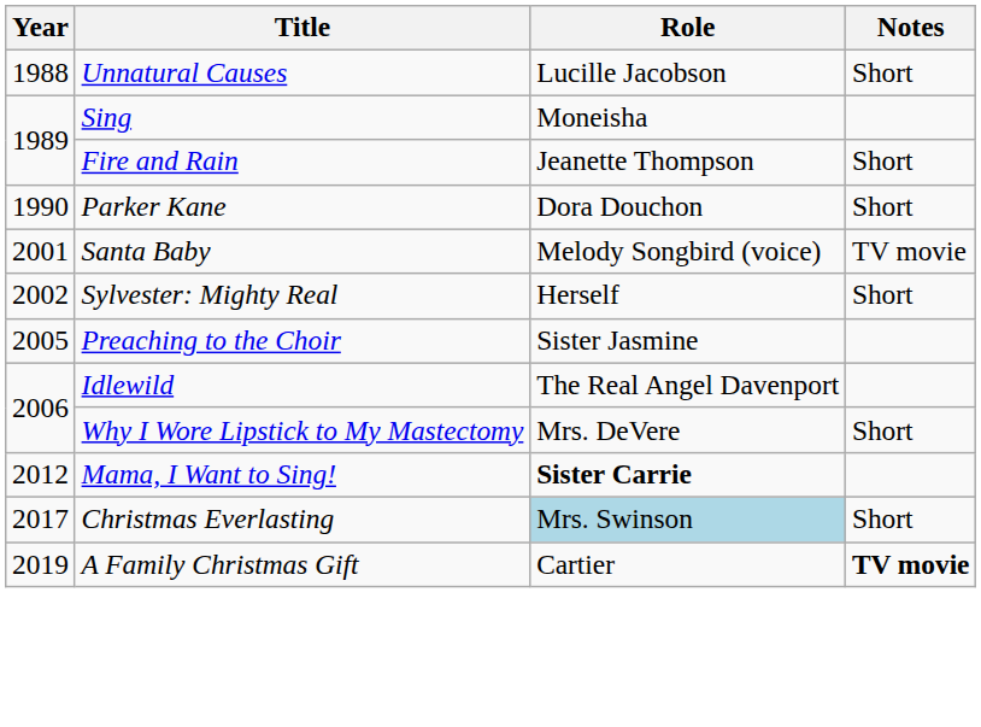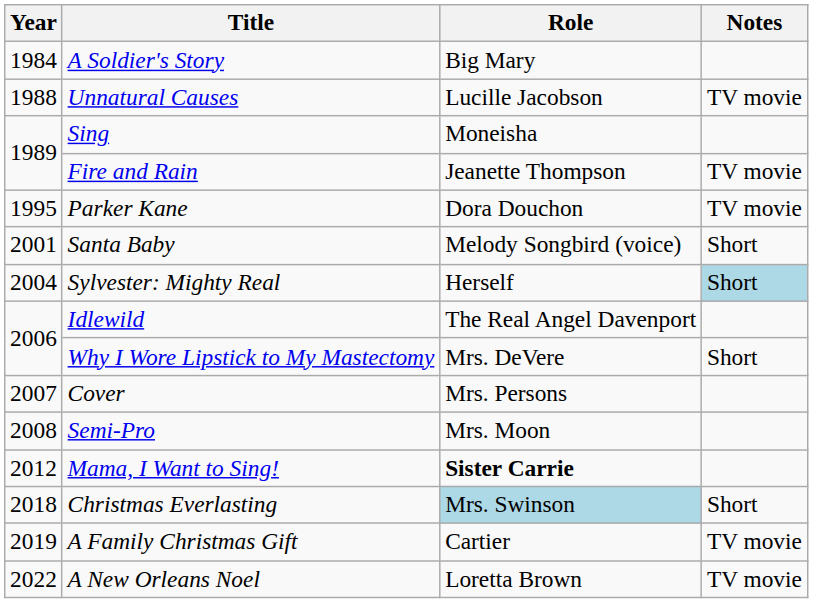 <table class="wikitable sortable">
 <tr>
 <th>Year</th>
 <th>Title</th>
 <th>Role</th>
 <th>Notes</th>
 </tr>
 <tr>
+<td>1984</td>
+<td><em><a href='#'>A Soldier's Story</a></em></td>
+<td>Big Mary</td>
+<td></td>
+</tr>
+<tr>
 <td>1988</td>
 <td><em><a href='#'>Unnatural Causes</a></em></td>
 <td>Lucille Jacobson</td>
-<td>Short</td>
+<td>TV movie</td>
 </tr>
 <tr>
 <td rowspan="2">1989</td>
 <td><em><a href='#'>Sing</a></em></td>
 <td>Moneisha</td>
 <td></td>
 </tr>
 <tr>
 <td><em><a href='#'>Fire and Rain</a></em></td>
 <td>Jeanette Thompson</td>
-<td>Short</td>
+<td>TV movie</td>
 </tr>
 <tr>
-<td>1990</td>
+<td>1995</td>
 <td><em>Parker Kane</em></td>
 <td>Dora Douchon</td>
-<td>Short</td>
+<td>TV movie</td>
 </tr>
 <tr>
 <td>2001</td>
 <td><em>Santa Baby</em></td>
 <td>Melody Songbird (voice)</td>
-<td>TV movie</td>
-</tr>
-<tr>
-<td>2002</td>
-<td><em>Sylvester: Mighty Real</em></td>
-<td>Herself</td>
 <td>Short</td>
 </tr>
 <tr>
-<td>2005</td>
-<td><em><a href='#'>Preaching to the Choir</a></em></td>
-<td>Sister Jasmine</td>
-<td></td>
+<td>2004</td>
+<td><em>Sylvester: Mighty Real</em></td>
+<td>Herself</td>
+<td style="background: lightblue;">Short</td>
 </tr>
 <tr>
 <td rowspan="2">2006</td>
 <td><em><a href='#'>Idlewild</a></em></td>
 <td>The Real Angel Davenport</td>
 <td></td>
 </tr>
 <tr>
 <td><em><a href='#'>Why I Wore Lipstick to My Mastectomy</a></em></td>
 <td>Mrs. DeVere</td>
 <td>Short</td>
 </tr>
 <tr>
+<td>2007</td>
+<td><em>Cover</em></td>
+<td>Mrs. Persons</td>
+<td></td>
+</tr>
+<tr>
+<td>2008</td>
+<td><em><a href='#'>Semi-Pro</a></em></td>
+<td>Mrs. Moon</td>
+<td></td>
+</tr>
+<tr>
 <td>2012</td>
 <td><em><a href='#'>Mama, I Want to Sing!</a></em></td>
 <td><strong>Sister Carrie</strong></td>
 <td></td>
 </tr>
 <tr>
-<td>2017</td>
+<td>2018</td>
 <td><em>Christmas Everlasting</em></td>
 <td style="background: lightblue;">Mrs. Swinson</td>
 <td>Short</td>
 </tr>
 <tr>
 <td>2019</td>
 <td><em>A Family Christmas Gift</em></td>
 <td>Cartier</td>
-<td><strong>TV movie</strong></td>
+<td>TV movie</td>
+</tr>
+<tr>
+<td>2022</td>
+<td><em>A New Orleans Noel</em></td>
+<td>Loretta Brown</td>
+<td>TV movie</td>
 </tr>
 </table>
